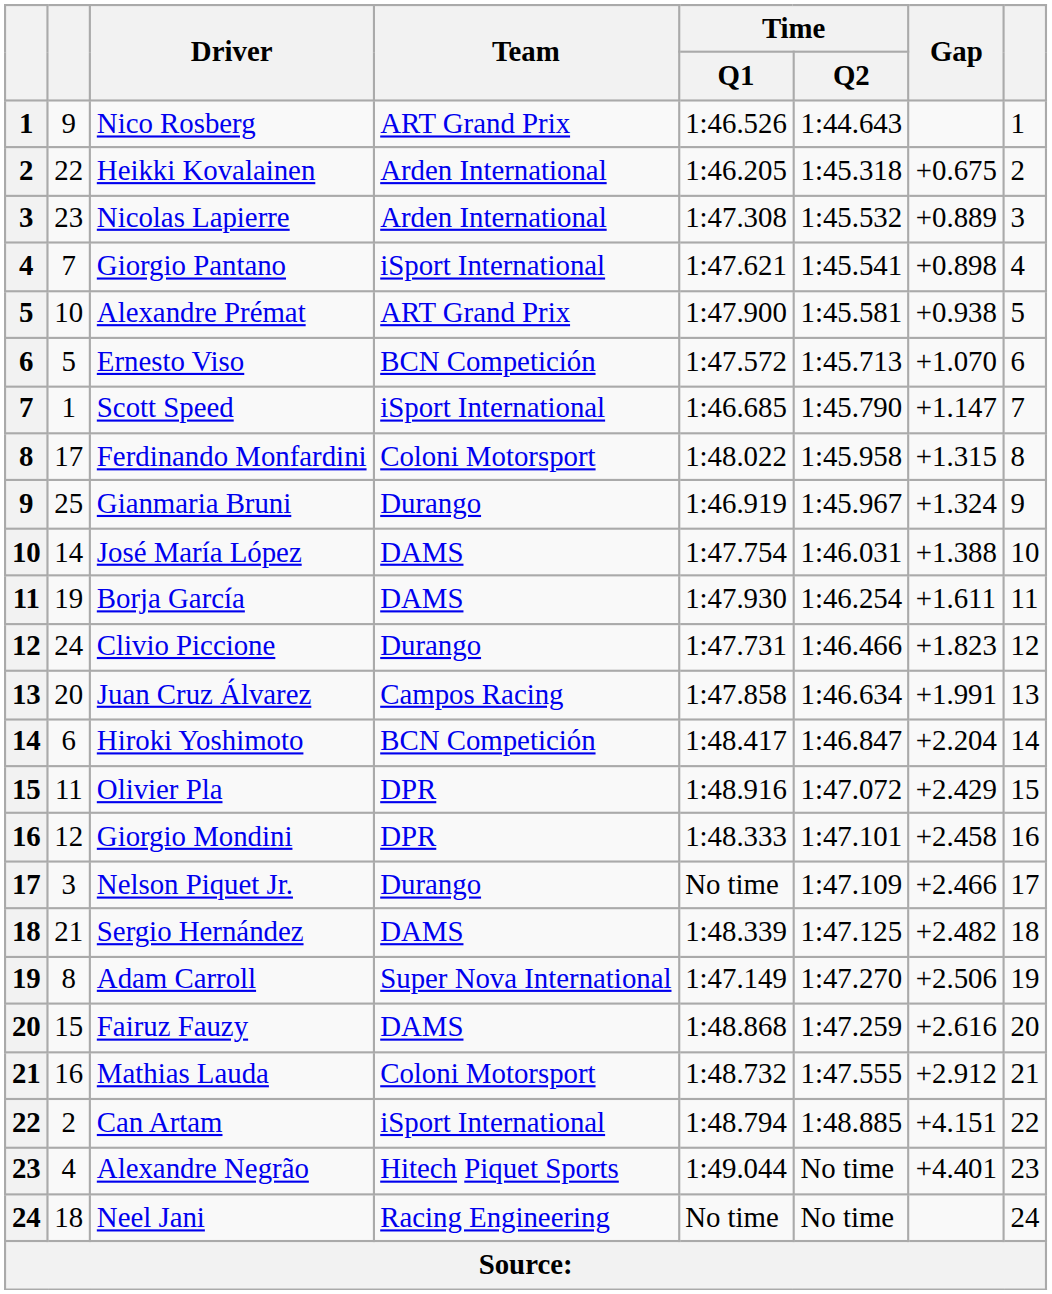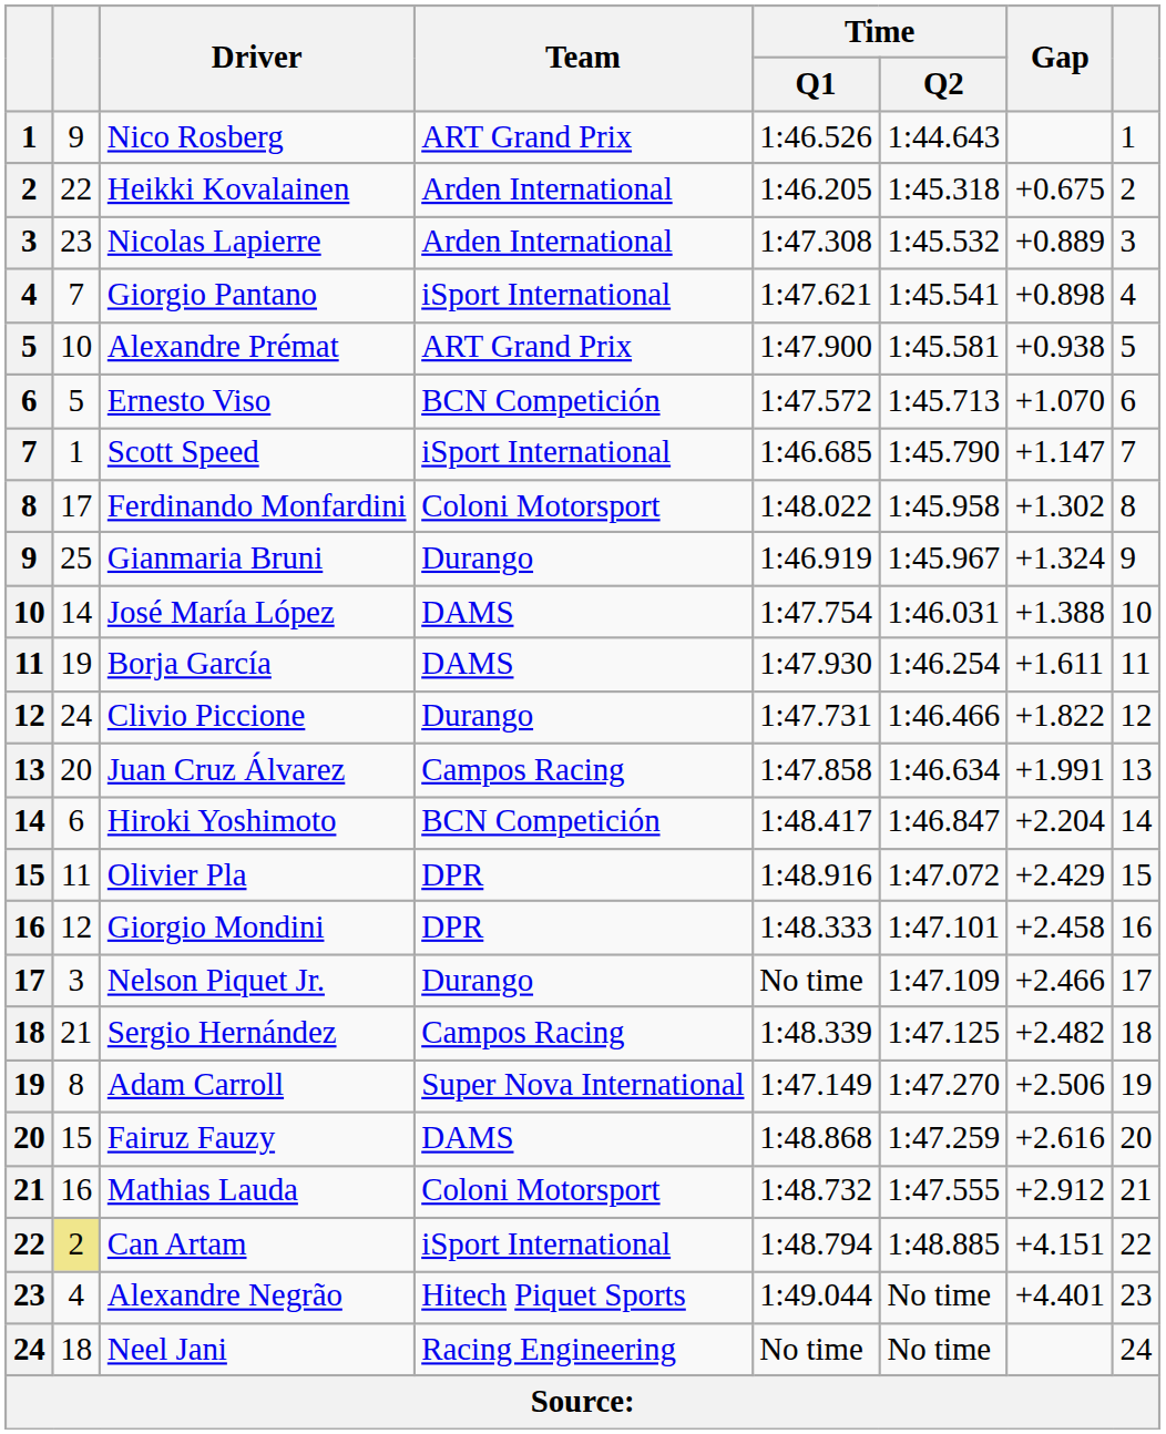 <table class="wikitable" style="font-size:85%">
 <tr>
 <th rowspan=2></th>
 <th rowspan=2></th>
 <th rowspan=2>Driver</th>
 <th rowspan=2>Team</th>
 <th colspan=2>Time</th>
 <th rowspan=2>Gap</th>
 <th rowspan=2></th>
 </tr>
 <tr>
 <th>Q1</th>
 <th>Q2</th>
 </tr>
 <tr>
 <th>1</th>
 <td align="center">9</td>
 <td> <a href='#'>Nico Rosberg</a></td>
 <td><a href='#'>ART Grand Prix</a></td>
 <td>1:46.526</td>
 <td>1:44.643</td>
 <td></td>
 <td>1</td>
 </tr>
 <tr>
 <th>2</th>
 <td align="center">22</td>
 <td> <a href='#'>Heikki Kovalainen</a></td>
 <td><a href='#'>Arden International</a></td>
 <td>1:46.205</td>
 <td>1:45.318</td>
 <td>+0.675</td>
 <td>2</td>
 </tr>
 <tr>
 <th>3</th>
 <td align="center">23</td>
 <td> <a href='#'>Nicolas Lapierre</a></td>
 <td><a href='#'>Arden International</a></td>
 <td>1:47.308</td>
 <td>1:45.532</td>
 <td>+0.889</td>
 <td>3</td>
 </tr>
 <tr>
 <th>4</th>
 <td align="center">7</td>
 <td> <a href='#'>Giorgio Pantano</a></td>
 <td><a href='#'>iSport International</a></td>
 <td>1:47.621</td>
 <td>1:45.541</td>
 <td>+0.898</td>
 <td>4</td>
 </tr>
 <tr>
 <th>5</th>
 <td align="center">10</td>
 <td> <a href='#'>Alexandre Prémat</a></td>
 <td><a href='#'>ART Grand Prix</a></td>
 <td>1:47.900</td>
 <td>1:45.581</td>
 <td>+0.938</td>
 <td>5</td>
 </tr>
 <tr>
 <th>6</th>
 <td align="center">5</td>
 <td> <a href='#'>Ernesto Viso</a></td>
 <td><a href='#'>BCN Competición</a></td>
 <td>1:47.572</td>
 <td>1:45.713</td>
 <td>+1.070</td>
 <td>6</td>
 </tr>
 <tr>
 <th>7</th>
 <td align="center">1</td>
 <td> <a href='#'>Scott Speed</a></td>
 <td><a href='#'>iSport International</a></td>
 <td>1:46.685</td>
 <td>1:45.790</td>
 <td>+1.147</td>
 <td>7</td>
 </tr>
 <tr>
 <th>8</th>
 <td align="center">17</td>
 <td> <a href='#'>Ferdinando Monfardini</a></td>
 <td><a href='#'>Coloni Motorsport</a></td>
 <td>1:48.022</td>
 <td>1:45.958</td>
-<td>+1.315</td>
+<td>+1.302</td>
 <td>8</td>
 </tr>
 <tr>
 <th>9</th>
 <td align="center">25</td>
 <td> <a href='#'>Gianmaria Bruni</a></td>
 <td><a href='#'>Durango</a></td>
 <td>1:46.919</td>
 <td>1:45.967</td>
 <td>+1.324</td>
 <td>9</td>
 </tr>
 <tr>
 <th>10</th>
 <td align="center">14</td>
 <td> <a href='#'>José María López</a></td>
 <td><a href='#'>DAMS</a></td>
 <td>1:47.754</td>
 <td>1:46.031</td>
 <td>+1.388</td>
 <td>10</td>
 </tr>
 <tr>
 <th>11</th>
 <td align="center">19</td>
 <td> <a href='#'>Borja García</a></td>
 <td><a href='#'>DAMS</a></td>
 <td>1:47.930</td>
 <td>1:46.254</td>
 <td>+1.611</td>
 <td>11</td>
 </tr>
 <tr>
 <th>12</th>
 <td align="center">24</td>
 <td> <a href='#'>Clivio Piccione</a></td>
 <td><a href='#'>Durango</a></td>
 <td>1:47.731</td>
 <td>1:46.466</td>
-<td>+1.823</td>
+<td>+1.822</td>
 <td>12</td>
 </tr>
 <tr>
 <th>13</th>
 <td align="center">20</td>
 <td> <a href='#'>Juan Cruz Álvarez</a></td>
 <td><a href='#'>Campos Racing</a></td>
 <td>1:47.858</td>
 <td>1:46.634</td>
 <td>+1.991</td>
 <td>13</td>
 </tr>
 <tr>
 <th>14</th>
 <td align="center">6</td>
 <td> <a href='#'>Hiroki Yoshimoto</a></td>
 <td><a href='#'>BCN Competición</a></td>
 <td>1:48.417</td>
 <td>1:46.847</td>
 <td>+2.204</td>
 <td>14</td>
 </tr>
 <tr>
 <th>15</th>
 <td align="center">11</td>
 <td> <a href='#'>Olivier Pla</a></td>
 <td><a href='#'>DPR</a></td>
 <td>1:48.916</td>
 <td>1:47.072</td>
 <td>+2.429</td>
 <td>15</td>
 </tr>
 <tr>
 <th>16</th>
 <td align="center">12</td>
 <td> <a href='#'>Giorgio Mondini</a></td>
 <td><a href='#'>DPR</a></td>
 <td>1:48.333</td>
 <td>1:47.101</td>
 <td>+2.458</td>
 <td>16</td>
 </tr>
 <tr>
 <th>17</th>
 <td align="center">3</td>
 <td> <a href='#'>Nelson Piquet Jr.</a></td>
 <td><a href='#'>Durango</a></td>
 <td>No time</td>
 <td>1:47.109</td>
 <td>+2.466</td>
 <td>17</td>
 </tr>
 <tr>
 <th>18</th>
 <td align="center">21</td>
 <td> <a href='#'>Sergio Hernández</a></td>
-<td><a href='#'>DAMS</a></td>
+<td><a href='#'>Campos Racing</a></td>
 <td>1:48.339</td>
 <td>1:47.125</td>
 <td>+2.482</td>
 <td>18</td>
 </tr>
 <tr>
 <th>19</th>
 <td align="center">8</td>
 <td> <a href='#'>Adam Carroll</a></td>
 <td><a href='#'>Super Nova International</a></td>
 <td>1:47.149</td>
 <td>1:47.270</td>
 <td>+2.506</td>
 <td>19</td>
 </tr>
 <tr>
 <th>20</th>
 <td align="center">15</td>
 <td> <a href='#'>Fairuz Fauzy</a></td>
 <td><a href='#'>DAMS</a></td>
 <td>1:48.868</td>
 <td>1:47.259</td>
 <td>+2.616</td>
 <td>20</td>
 </tr>
 <tr>
 <th>21</th>
 <td align="center">16</td>
 <td> <a href='#'>Mathias Lauda</a></td>
 <td><a href='#'>Coloni Motorsport</a></td>
 <td>1:48.732</td>
 <td>1:47.555</td>
 <td>+2.912</td>
 <td>21</td>
 </tr>
 <tr>
 <th>22</th>
-<td align="center">2</td>
+<td align="center" style="background: khaki;">2</td>
 <td> <a href='#'>Can Artam</a></td>
 <td><a href='#'>iSport International</a></td>
 <td>1:48.794</td>
 <td>1:48.885</td>
 <td>+4.151</td>
 <td>22</td>
 </tr>
 <tr>
 <th>23</th>
 <td align="center">4</td>
 <td> <a href='#'>Alexandre Negrão</a></td>
 <td><a href='#'>Hitech</a> <a href='#'>Piquet Sports</a></td>
 <td>1:49.044</td>
 <td>No time</td>
 <td>+4.401</td>
 <td>23</td>
 </tr>
 <tr>
 <th>24</th>
 <td align="center">18</td>
 <td> <a href='#'>Neel Jani</a></td>
 <td><a href='#'>Racing Engineering</a></td>
 <td>No time</td>
 <td>No time</td>
 <td></td>
 <td>24</td>
 </tr>
 <tr>
 <th colspan="8">Source:</th>
 </tr>
 <tr>
 </tr>
 </table>
